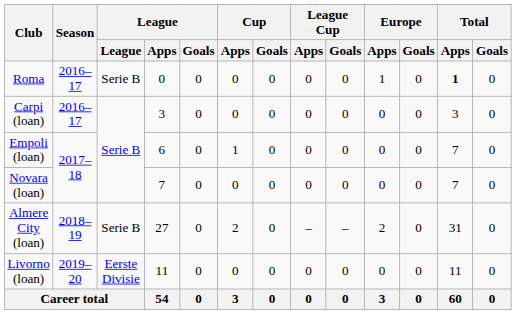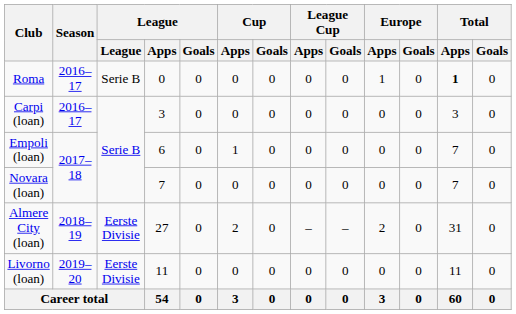 <table class="wikitable" style="text-align: center">
 <tr>
 <th rowspan="2">Club</th>
 <th rowspan="2">Season</th>
 <th colspan="3">League</th>
 <th colspan="2">Cup</th>
 <th colspan="2">League Cup</th>
 <th colspan="2">Europe</th>
 <th colspan="2">Total</th>
 </tr>
 <tr>
 <th>League</th>
 <th>Apps</th>
 <th>Goals</th>
 <th>Apps</th>
 <th>Goals</th>
 <th>Apps</th>
 <th>Goals</th>
 <th>Apps</th>
 <th>Goals</th>
 <th>Apps</th>
 <th>Goals</th>
 </tr>
 <tr>
 <td rowspan="1"><a href='#'>Roma</a></td>
 <td><a href='#'>2016–17</a></td>
 <td>Serie B</td>
 <td>0</td>
 <td>0</td>
 <td>0</td>
 <td>0</td>
 <td>0</td>
 <td>0</td>
 <td>1</td>
 <td>0</td>
 <td><strong>1</strong></td>
 <td>0</td>
 </tr>
 <tr>
 <td rowspan="1"><a href='#'>Carpi</a> (loan)</td>
 <td><a href='#'>2016–17</a></td>
 <td rowspan="3"><a href='#'>Serie B</a></td>
 <td>3</td>
 <td>0</td>
 <td>0</td>
 <td>0</td>
 <td>0</td>
 <td>0</td>
 <td>0</td>
 <td>0</td>
 <td>3</td>
 <td>0</td>
 </tr>
 <tr>
 <td rowspan="1"><a href='#'>Empoli</a> (loan)</td>
 <td rowspan=2><a href='#'>2017–18</a></td>
 <td>6</td>
 <td>0</td>
 <td>1</td>
 <td>0</td>
 <td>0</td>
 <td>0</td>
 <td>0</td>
 <td>0</td>
 <td>7</td>
 <td>0</td>
 </tr>
 <tr>
 <td rowspan=1><a href='#'>Novara</a> (loan)</td>
 <td>7</td>
 <td>0</td>
 <td>0</td>
 <td>0</td>
 <td>0</td>
 <td>0</td>
 <td>0</td>
 <td>0</td>
 <td>7</td>
 <td>0</td>
 </tr>
 <tr>
 <td><a href='#'>Almere City</a> (loan)</td>
 <td><a href='#'>2018–19</a></td>
-<td>Serie B</td>
+<td><a href='#'>Eerste Divisie</a></td>
 <td>27</td>
 <td>0</td>
 <td>2</td>
 <td>0</td>
 <td>–</td>
 <td>–</td>
 <td>2</td>
 <td>0</td>
 <td>31</td>
 <td>0</td>
 </tr>
 <tr>
 <td><a href='#'>Livorno</a> (loan)</td>
 <td><a href='#'>2019–20</a></td>
 <td><a href='#'>Eerste Divisie</a></td>
 <td>11</td>
 <td>0</td>
 <td>0</td>
 <td>0</td>
 <td>0</td>
 <td>0</td>
 <td>0</td>
 <td>0</td>
 <td>11</td>
 <td>0</td>
 </tr>
 <tr>
 <th colspan="3">Career total</th>
 <th>54</th>
 <th>0</th>
 <th>3</th>
 <th>0</th>
 <th>0</th>
 <th>0</th>
 <th>3</th>
 <th>0</th>
 <th>60</th>
 <th>0</th>
 </tr>
 </table>
